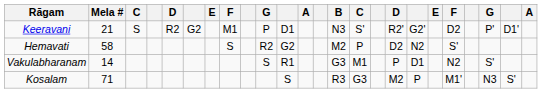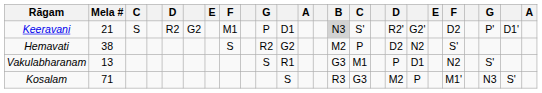 <table class="wikitable" style="text-align:center">
 <tr>
 <th>Rāgam</th>
 <th>Mela #</th>
 <th>C</th>
 <th></th>
 <th>D</th>
 <th></th>
 <th>E</th>
 <th>F</th>
 <th></th>
 <th>G</th>
 <th></th>
 <th>A</th>
 <th></th>
 <th>B</th>
 <th>C</th>
 <th></th>
 <th>D</th>
 <th></th>
 <th>E</th>
 <th>F</th>
 <th></th>
 <th>G</th>
 <th></th>
 <th>A</th>
 </tr>
 <tr>
 <td><em><a href='#'>Keeravani</a></em></td>
 <td>21</td>
 <td width="25px">S</td>
 <td width="15px"></td>
 <td width="25px">R2</td>
 <td width="25px">G2</td>
 <td width="15px"></td>
 <td width="25px">M1</td>
 <td width="15px"></td>
 <td width="25px">P</td>
 <td width="25px">D1</td>
 <td width="15px"></td>
 <td width="15px"></td>
-<td width="25px">N3</td>
+<td width="25px" style="background: lightgrey;">N3</td>
 <td width="25px">S'</td>
 <td width="15px"></td>
 <td width="25px">R2'</td>
 <td width="25px">G2'</td>
 <td width="15px"></td>
 <td>D2</td>
 <td width="15px"></td>
 <td width="25px">P'</td>
 <td width="25px">D1'</td>
 <td width="15px"></td>
 </tr>
 <tr>
 <td><em>Hemavati</em></td>
-<td>58</td>
+<td>38</td>
 <td></td>
 <td></td>
 <td></td>
 <td></td>
 <td></td>
 <td>S</td>
 <td></td>
 <td>R2</td>
 <td>G2</td>
 <td></td>
 <td></td>
 <td>M2</td>
 <td>P</td>
 <td></td>
 <td>D2</td>
 <td>N2</td>
 <td></td>
 <td>S'</td>
 <td></td>
 <td></td>
 <td></td>
 <td></td>
 </tr>
 <tr>
 <td><em>Vakulabharanam</em></td>
-<td>14</td>
+<td>13</td>
 <td></td>
 <td></td>
 <td></td>
 <td></td>
 <td></td>
 <td></td>
 <td></td>
 <td>S</td>
 <td>R1</td>
 <td></td>
 <td></td>
 <td>G3</td>
 <td>M1</td>
 <td></td>
 <td>P</td>
 <td>D1</td>
 <td></td>
 <td>N2</td>
 <td></td>
 <td>S'</td>
 <td></td>
 <td></td>
 </tr>
 <tr>
 <td><em>Kosalam</em></td>
 <td>71</td>
 <td></td>
 <td></td>
 <td></td>
 <td></td>
 <td></td>
 <td></td>
 <td></td>
 <td></td>
 <td>S</td>
 <td></td>
 <td></td>
 <td>R3</td>
 <td>G3</td>
 <td></td>
 <td>M2</td>
 <td>P</td>
 <td></td>
 <td width="25px">M1'</td>
 <td></td>
 <td>N3</td>
 <td>S'</td>
 <td></td>
 </tr>
 </table>
